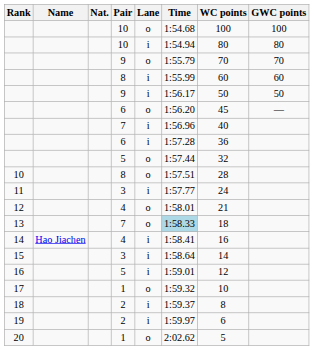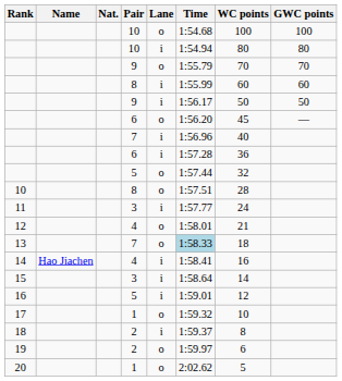 <table class="wikitable sortable" style="text-align:center">
 <tr>
 <th>Rank</th>
 <th>Name</th>
 <th>Nat.</th>
 <th>Pair</th>
 <th>Lane</th>
 <th>Time</th>
 <th>WC points</th>
 <th>GWC points</th>
 </tr>
 <tr>
 <td></td>
 <td align=left></td>
 <td></td>
 <td>10</td>
 <td>o</td>
 <td>1:54.68</td>
 <td>100</td>
 <td>100</td>
 </tr>
 <tr>
 <td></td>
 <td align=left></td>
 <td></td>
 <td>10</td>
 <td>i</td>
 <td>1:54.94</td>
 <td>80</td>
 <td>80</td>
 </tr>
 <tr>
 <td></td>
 <td align=left></td>
 <td></td>
 <td>9</td>
 <td>o</td>
 <td>1:55.79</td>
 <td>70</td>
 <td>70</td>
 </tr>
 <tr>
 <td></td>
 <td align=left></td>
 <td></td>
 <td>8</td>
 <td>i</td>
 <td>1:55.99</td>
 <td>60</td>
 <td>60</td>
 </tr>
 <tr>
 <td></td>
 <td align=left></td>
 <td></td>
 <td>9</td>
 <td>i</td>
 <td>1:56.17</td>
 <td>50</td>
 <td>50</td>
 </tr>
 <tr>
 <td></td>
 <td align=left></td>
 <td></td>
 <td>6</td>
 <td>o</td>
 <td>1:56.20</td>
 <td>45</td>
 <td>—</td>
 </tr>
 <tr>
 <td></td>
 <td align=left></td>
 <td></td>
 <td>7</td>
 <td>i</td>
 <td>1:56.96</td>
 <td>40</td>
 <td></td>
 </tr>
 <tr>
 <td></td>
 <td align=left></td>
 <td></td>
 <td>6</td>
 <td>i</td>
 <td>1:57.28</td>
 <td>36</td>
 <td></td>
 </tr>
 <tr>
 <td></td>
 <td align=left></td>
 <td></td>
 <td>5</td>
 <td>o</td>
 <td>1:57.44</td>
 <td>32</td>
 <td></td>
 </tr>
 <tr>
 <td>10</td>
 <td align=left></td>
 <td></td>
 <td>8</td>
 <td>o</td>
 <td>1:57.51</td>
 <td>28</td>
 <td></td>
 </tr>
 <tr>
 <td>11</td>
 <td align=left></td>
 <td></td>
 <td>3</td>
 <td>i</td>
 <td>1:57.77</td>
 <td>24</td>
 <td></td>
 </tr>
 <tr>
 <td>12</td>
 <td align=left></td>
 <td></td>
 <td>4</td>
 <td>o</td>
 <td>1:58.01</td>
 <td>21</td>
 <td></td>
 </tr>
 <tr>
 <td>13</td>
 <td align=left></td>
 <td></td>
 <td>7</td>
 <td>o</td>
 <td style="background: lightblue;">1:58.33</td>
 <td>18</td>
 <td></td>
 </tr>
 <tr>
 <td>14</td>
 <td align=left><a href='#'>Hao Jiachen</a></td>
 <td></td>
 <td>4</td>
 <td>i</td>
 <td>1:58.41</td>
 <td>16</td>
 <td></td>
 </tr>
 <tr>
 <td>15</td>
 <td align=left></td>
 <td></td>
 <td>3</td>
 <td>i</td>
 <td>1:58.64</td>
 <td>14</td>
 <td></td>
 </tr>
 <tr>
 <td>16</td>
 <td align=left></td>
 <td></td>
 <td>5</td>
 <td>i</td>
 <td>1:59.01</td>
 <td>12</td>
 <td></td>
 </tr>
 <tr>
 <td>17</td>
 <td align=left></td>
 <td></td>
 <td>1</td>
 <td>o</td>
 <td>1:59.32</td>
 <td>10</td>
 <td></td>
 </tr>
 <tr>
 <td>18</td>
 <td align=left></td>
 <td></td>
 <td>2</td>
 <td>i</td>
 <td>1:59.37</td>
 <td>8</td>
 <td></td>
 </tr>
 <tr>
 <td>19</td>
 <td align=left></td>
 <td></td>
 <td>2</td>
-<td>i</td>
+<td>o</td>
 <td>1:59.97</td>
 <td>6</td>
 <td></td>
 </tr>
 <tr>
 <td>20</td>
 <td align=left></td>
 <td></td>
 <td>1</td>
 <td>o</td>
 <td>2:02.62</td>
 <td>5</td>
 <td></td>
 </tr>
 </table>
